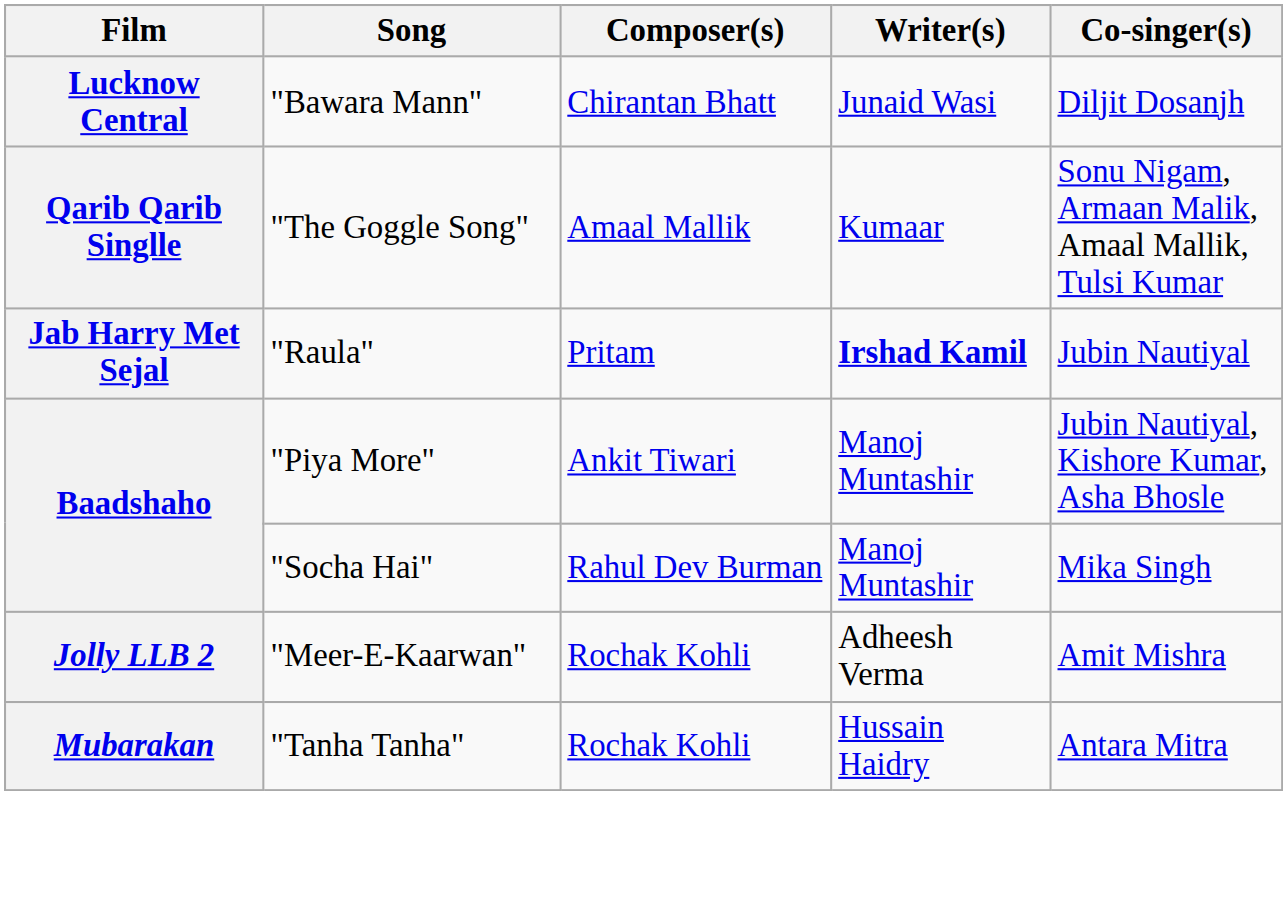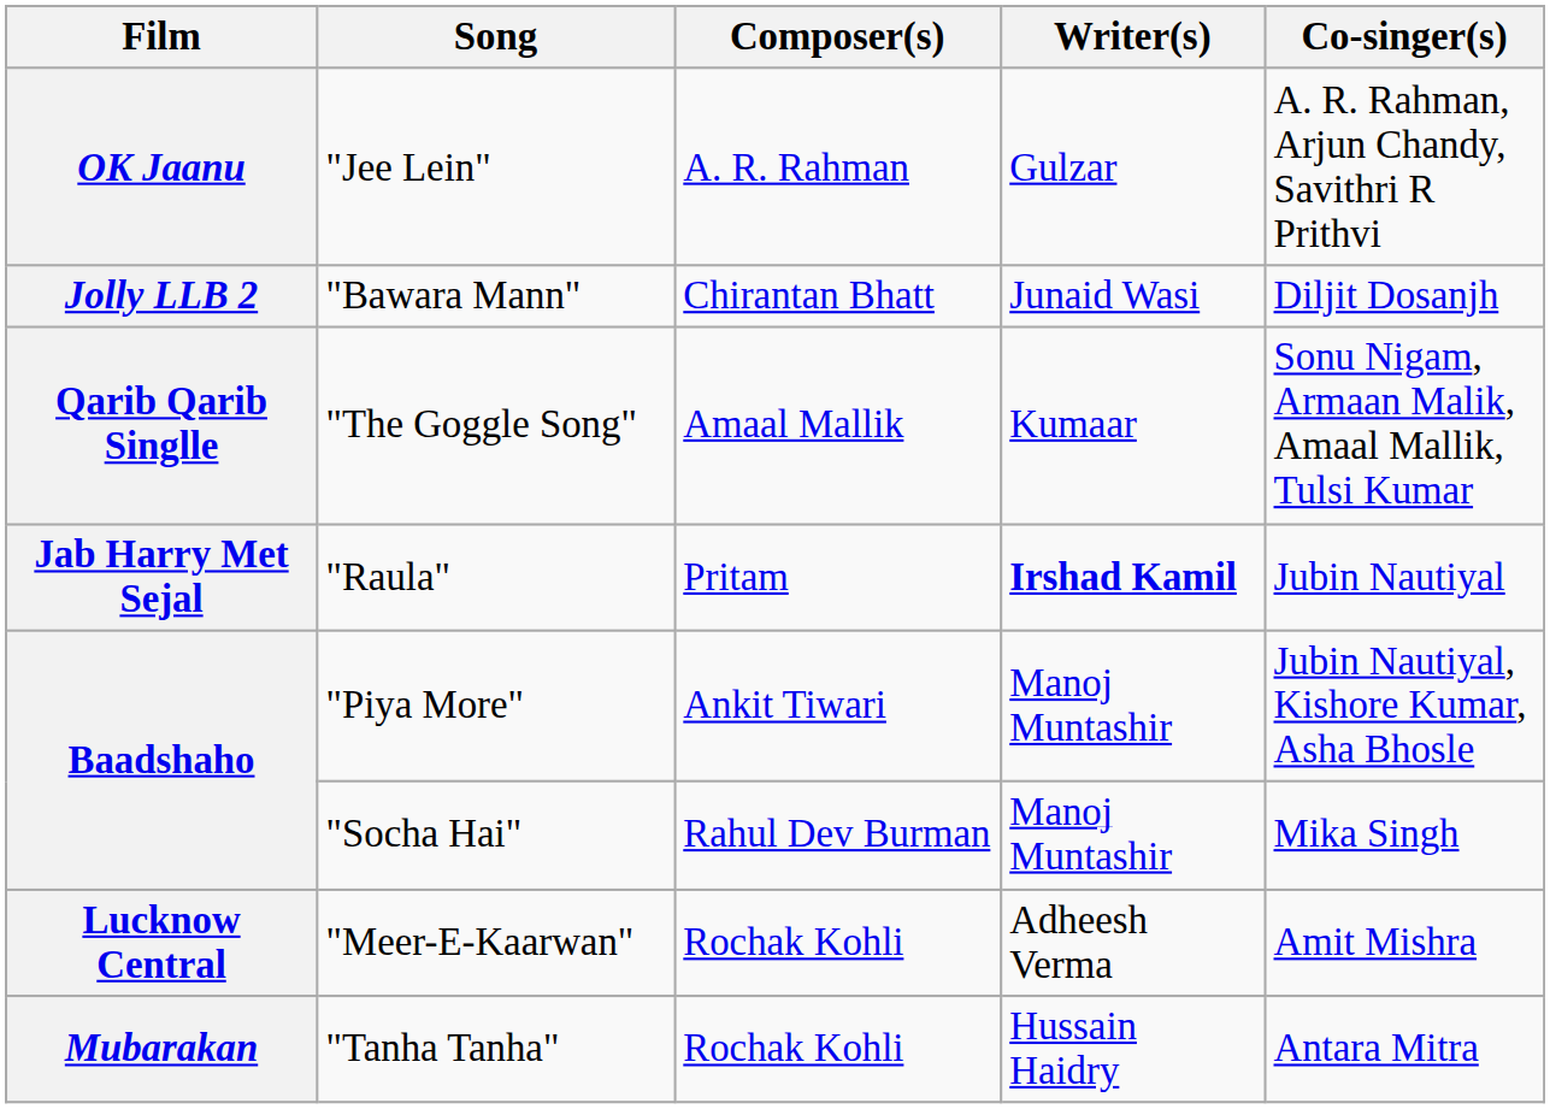 <table class="wikitable plainrowheaders" width="100%" textcolor:#000;">
 <tr>
 <th scope="col" width=20%><strong>Film</strong></th>
 <th scope="col" width=23%><strong>Song</strong></th>
 <th scope="col" width=21%><strong>Composer(s)</strong></th>
 <th scope="col" width=17%><strong>Writer(s)</strong></th>
 <th scope="col" width=18%><strong>Co-singer(s)</strong></th>
 </tr>
 <tr>
-<th scope="row"><a href='#'>Lucknow Central</a></th>
+<th scope="row"><em><a href='#'>OK Jaanu</a></em></th>
+<td>"Jee Lein"</td>
+<td><a href='#'>A. R. Rahman</a></td>
+<td><a href='#'>Gulzar</a></td>
+<td>A. R. Rahman, Arjun Chandy, Savithri R Prithvi</td>
+</tr>
+<tr>
+<th scope="row"><em><a href='#'>Jolly LLB 2</a></em></th>
 <td>"Bawara Mann"</td>
 <td><a href='#'>Chirantan Bhatt</a></td>
 <td><a href='#'>Junaid Wasi</a></td>
 <td><a href='#'>Diljit Dosanjh</a></td>
 </tr>
 <tr>
 <th scope="row"><a href='#'>Qarib Qarib Singlle</a></th>
 <td>"The Goggle Song"</td>
 <td><a href='#'>Amaal Mallik</a></td>
 <td><a href='#'>Kumaar</a></td>
 <td><a href='#'>Sonu Nigam</a>, <a href='#'>Armaan Malik</a>, Amaal Mallik, <a href='#'>Tulsi Kumar</a></td>
 </tr>
 <tr>
 <th scope="row"><a href='#'>Jab Harry Met Sejal</a></th>
 <td>"Raula"</td>
 <td><a href='#'>Pritam</a></td>
 <td><strong><a href='#'>Irshad Kamil</a></strong></td>
 <td><a href='#'>Jubin Nautiyal</a></td>
 </tr>
 <tr>
 <th scope="row" rowspan="2"><a href='#'>Baadshaho</a></th>
 <td>"Piya More"</td>
 <td><a href='#'>Ankit Tiwari</a></td>
 <td><a href='#'>Manoj Muntashir</a></td>
 <td><a href='#'>Jubin Nautiyal</a>, <a href='#'>Kishore Kumar</a>, <a href='#'>Asha Bhosle</a></td>
 </tr>
 <tr>
 <td>"Socha Hai"</td>
 <td><a href='#'>Rahul Dev Burman</a></td>
 <td><a href='#'>Manoj Muntashir</a></td>
 <td><a href='#'>Mika Singh</a></td>
 </tr>
 <tr>
-<th scope="row"><em><a href='#'>Jolly LLB 2</a></em></th>
+<th scope="row"><a href='#'>Lucknow Central</a></th>
 <td>"Meer-E-Kaarwan"</td>
 <td><a href='#'>Rochak Kohli</a></td>
 <td>Adheesh Verma</td>
 <td><a href='#'>Amit Mishra</a></td>
 </tr>
 <tr>
 <th scope="row"><em><a href='#'>Mubarakan</a></em></th>
 <td>"Tanha Tanha"</td>
 <td><a href='#'>Rochak Kohli</a></td>
 <td><a href='#'>Hussain Haidry</a></td>
 <td><a href='#'>Antara Mitra</a></td>
 </tr>
 </table>
